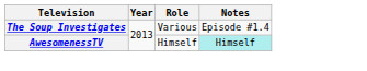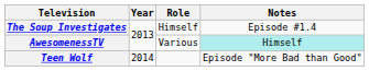 <table class="wikitable plainrowheaders" style="text-align:center;">
 <tr>
 <th>Television</th>
 <th>Year</th>
 <th>Role</th>
 <th class="unsortable">Notes</th>
 </tr>
 <tr>
 <th scope="row"><em><a href='#'>The Soup Investigates</a></em></th>
 <td rowspan="2">2013</td>
-<td>Various</td>
+<td>Himself</td>
 <td>Episode #1.4</td>
 </tr>
 <tr>
 <th scope="row"><em><a href='#'>AwesomenessTV</a></em></th>
-<td>Himself</td>
+<td>Various</td>
 <td style="background: paleturquoise;">Himself</td>
 </tr>
+<tr>
+<th scope="row"><em><a href='#'>Teen Wolf</a></em></th>
+<td>2014</td>
+<td></td>
+<td>Episode "More Bad than Good"</td>
+</tr>
 </table>
